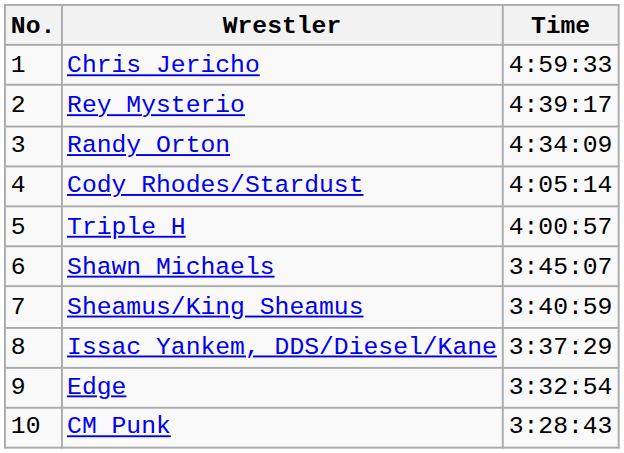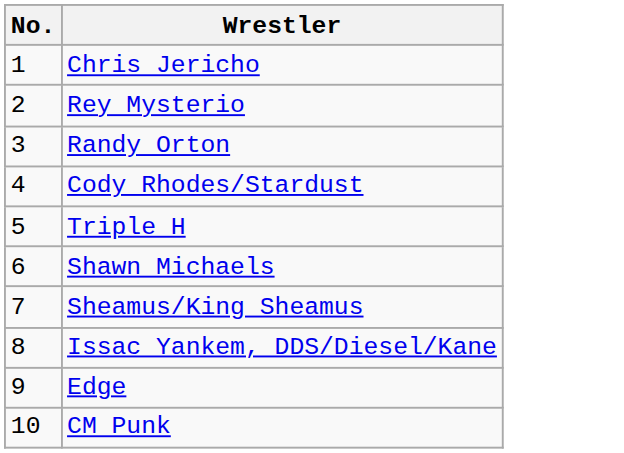 <table class="wikitable sortable">
 <tr>
 <th>No.</th>
 <th>Wrestler</th>
-<th>Time</th>
 </tr>
 <tr>
 <td>1</td>
 <td><a href='#'>Chris Jericho</a></td>
-<td>4:59:33</td>
 </tr>
 <tr>
 <td>2</td>
 <td><a href='#'>Rey Mysterio</a></td>
-<td>4:39:17</td>
 </tr>
 <tr>
 <td>3</td>
 <td><a href='#'>Randy Orton</a></td>
-<td>4:34:09</td>
 </tr>
 <tr>
 <td>4</td>
 <td><a href='#'>Cody Rhodes/Stardust</a></td>
-<td>4:05:14</td>
 </tr>
 <tr>
 <td>5</td>
 <td><a href='#'>Triple H</a></td>
-<td>4:00:57</td>
 </tr>
 <tr>
 <td>6</td>
 <td><a href='#'>Shawn Michaels</a></td>
-<td>3:45:07</td>
 </tr>
 <tr>
 <td>7</td>
 <td><a href='#'>Sheamus/King Sheamus</a></td>
-<td>3:40:59</td>
 </tr>
 <tr>
 <td>8</td>
 <td><a href='#'>Issac Yankem, DDS/Diesel/Kane</a></td>
-<td>3:37:29</td>
 </tr>
 <tr>
 <td>9</td>
 <td><a href='#'>Edge</a></td>
-<td>3:32:54</td>
 </tr>
 <tr>
 <td>10</td>
 <td><a href='#'>CM Punk</a></td>
-<td>3:28:43</td>
 </tr>
 </table>
